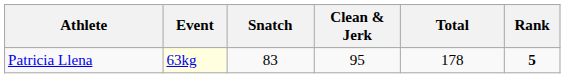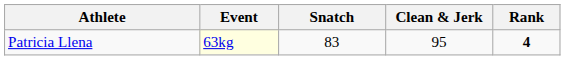 <table class="wikitable" width="60%" style="text-align:center; font-size:90%">
 <tr>
 <th width="20%">Athlete</th>
 <th width="8%">Event</th>
 <th width="11%">Snatch</th>
 <th width="11%">Clean & Jerk</th>
-<th width="13%">Total</th>
 <th width="6%">Rank</th>
 </tr>
 <tr>
 <td align="left"><a href='#'>Patricia Llena</a></td>
 <td align="left" style="background: lightyellow;"><a href='#'>63kg</a></td>
 <td align="center">83</td>
 <td align="center">95</td>
-<td align="center">178</td>
-<td><strong>5</strong></td>
+<td><strong>4</strong></td>
 </tr>
 </table>
